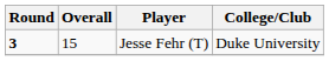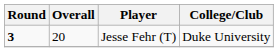 <table class="wikitable">
 <tr>
 <th>Round</th>
 <th>Overall</th>
 <th>Player</th>
 <th>College/Club</th>
 </tr>
 <tr>
 <td><strong>3</strong></td>
-<td>15</td>
+<td>20</td>
 <td>Jesse Fehr (T)</td>
 <td>Duke University </td>
 </tr>
 <tr>
 </tr>
 </table>
